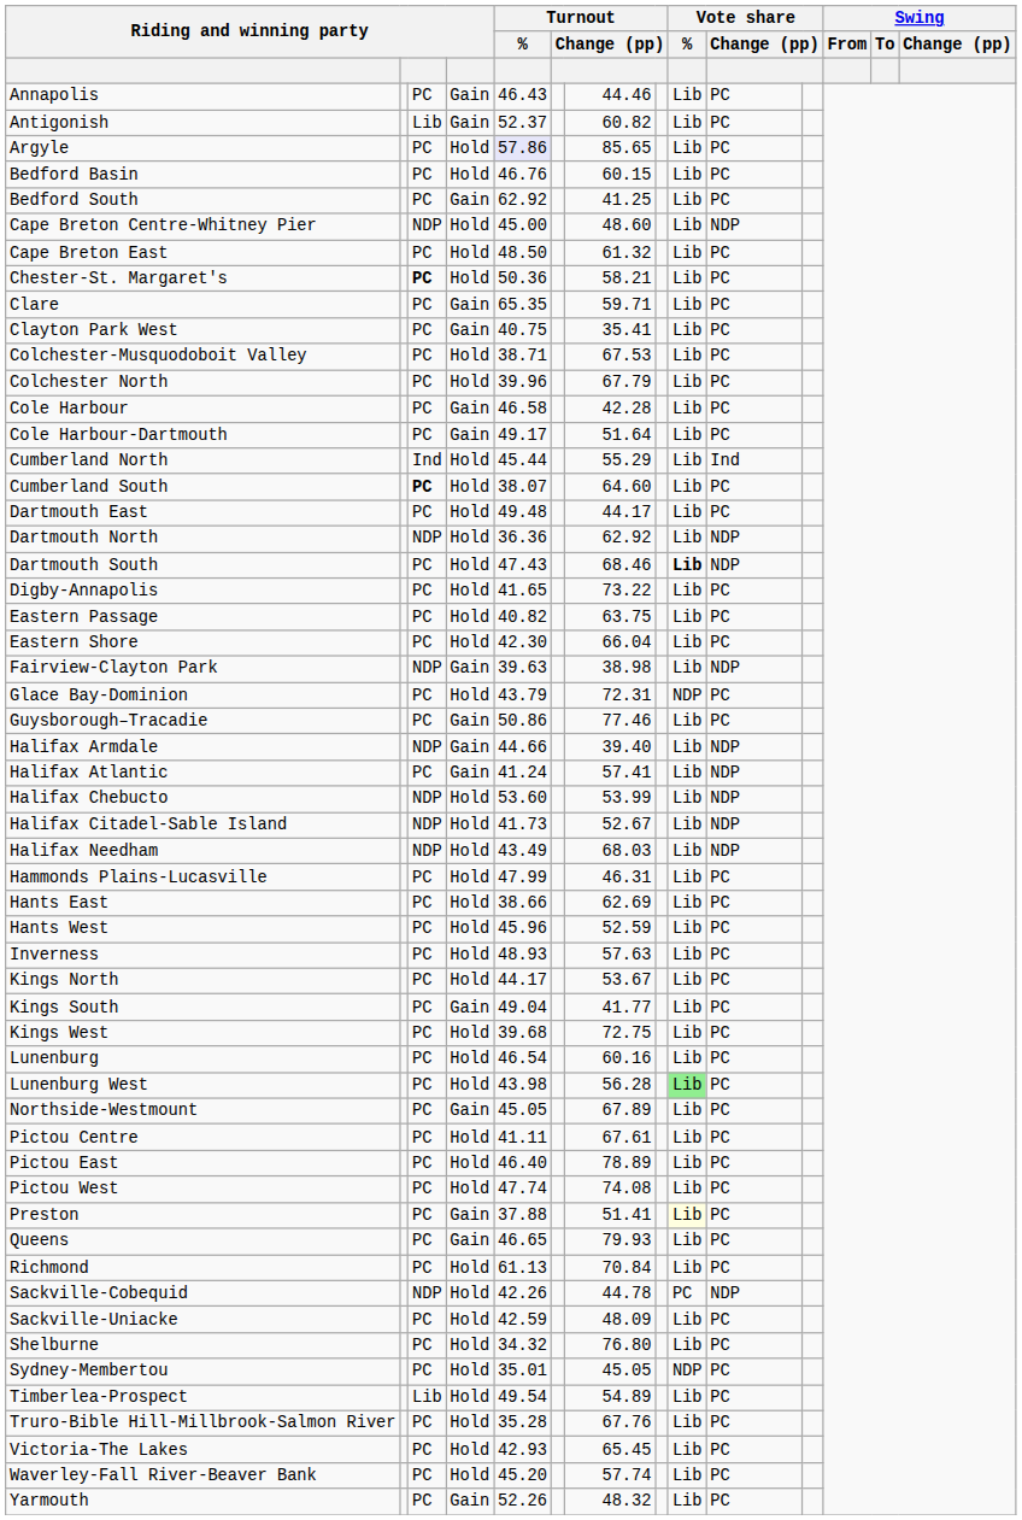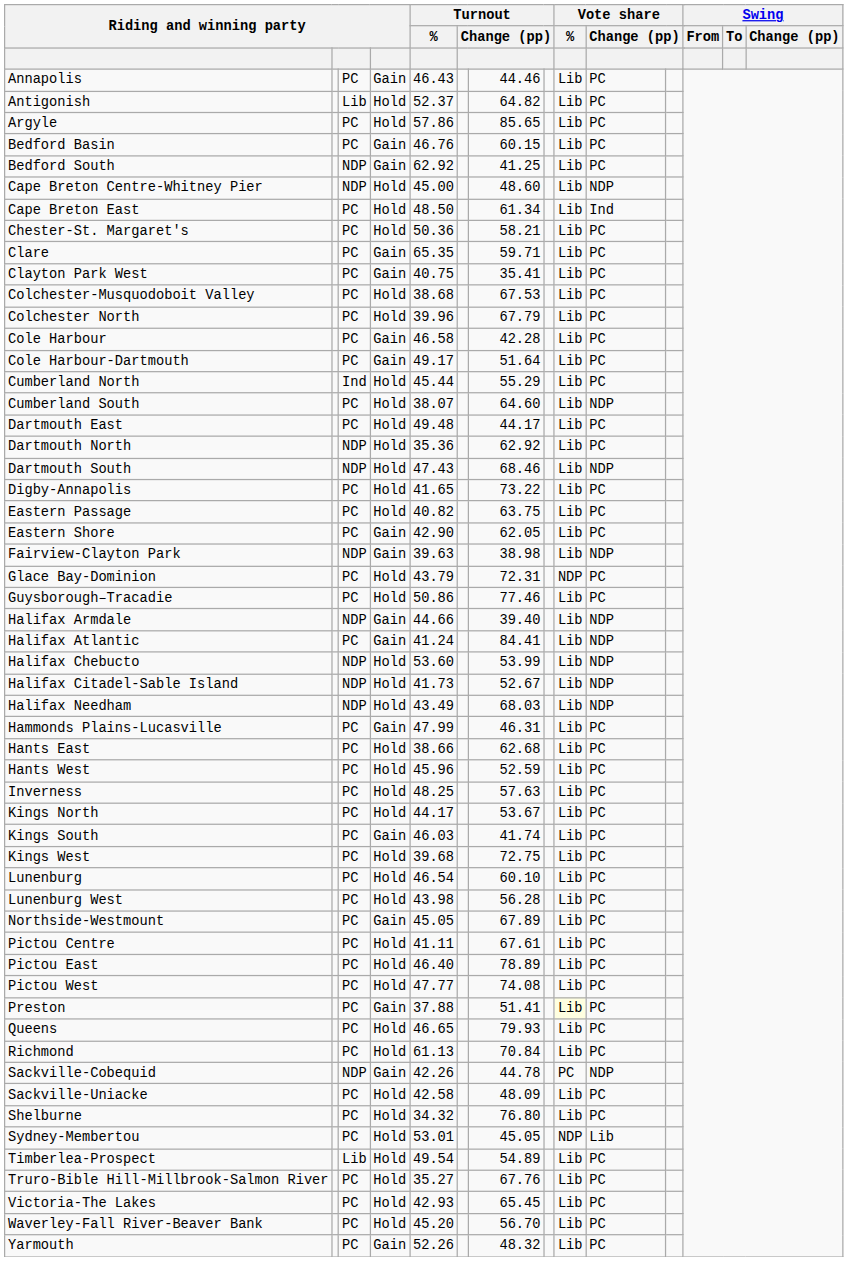 <table class="wikitable sortable" style="text-align:right; font-size:85%">
 <tr>
 <th rowspan="2" colspan="4">Riding and winning party</th>
 <th colspan="4">Turnout</th>
 <th colspan="4">Vote share</th>
 <th colspan="5"><a href='#'>Swing</a></th>
 </tr>
 <tr>
 <th>%</th>
 <th colspan="3">Change (pp)</th>
 <th>%</th>
 <th colspan="3">Change (pp)</th>
 <th>From</th>
 <th>To</th>
 <th colspan="3">Change (pp)</th>
 </tr>
 <tr>
 <th> </th>
 <th colspan="2"></th>
 <th></th>
 <th></th>
 <th colspan="3"></th>
 <th></th>
 <th colspan="3"></th>
 <th></th>
 <th></th>
 <th colspan="3"></th>
 </tr>
 <tr>
 <td style="text-align:left;">Annapolis</td>
 <td></td>
 <td style="text-align:left;">PC</td>
 <td>Gain</td>
 <td>46.43</td>
 <td></td>
 <td>44.46</td>
 <td></td>
 <td style="text-align:left;">Lib</td>
 <td style="text-align:left;">PC</td>
 <td></td>
 </tr>
 <tr>
 <td style="text-align:left;">Antigonish</td>
 <td></td>
 <td style="text-align:left;">Lib</td>
-<td>Gain</td>
+<td>Hold</td>
 <td>52.37</td>
 <td></td>
-<td>60.82</td>
+<td>64.82</td>
 <td></td>
 <td style="text-align:left;">Lib</td>
 <td style="text-align:left;">PC</td>
 <td></td>
 </tr>
 <tr>
 <td style="text-align:left;">Argyle</td>
 <td></td>
 <td style="text-align:left;">PC</td>
 <td>Hold</td>
-<td style="background: lavender;">57.86</td>
+<td>57.86</td>
 <td></td>
 <td>85.65</td>
 <td></td>
 <td style="text-align:left;">Lib</td>
 <td style="text-align:left;">PC</td>
 <td></td>
 </tr>
 <tr>
 <td style="text-align:left;">Bedford Basin</td>
 <td></td>
 <td style="text-align:left;">PC</td>
-<td>Hold</td>
+<td>Gain</td>
 <td>46.76</td>
 <td></td>
 <td>60.15</td>
 <td></td>
 <td style="text-align:left;">Lib</td>
 <td style="text-align:left;">PC</td>
 <td></td>
 </tr>
 <tr>
 <td style="text-align:left;">Bedford South</td>
 <td></td>
-<td style="text-align:left;">PC</td>
+<td style="text-align:left;">NDP</td>
 <td>Gain</td>
 <td>62.92</td>
 <td></td>
 <td>41.25</td>
 <td></td>
 <td style="text-align:left;">Lib</td>
 <td style="text-align:left;">PC</td>
 <td></td>
 </tr>
 <tr>
 <td style="text-align:left;">Cape Breton Centre-Whitney Pier</td>
 <td></td>
 <td style="text-align:left;">NDP</td>
 <td>Hold</td>
 <td>45.00</td>
 <td></td>
 <td>48.60</td>
 <td></td>
 <td style="text-align:left;">Lib</td>
 <td style="text-align:left;">NDP</td>
 <td></td>
 </tr>
 <tr>
 <td style="text-align:left;">Cape Breton East</td>
 <td></td>
 <td style="text-align:left;">PC</td>
 <td>Hold</td>
 <td>48.50</td>
 <td></td>
-<td>61.32</td>
+<td>61.34</td>
 <td></td>
 <td style="text-align:left;">Lib</td>
-<td style="text-align:left;">PC</td>
+<td style="text-align:left;">Ind</td>
 <td></td>
 </tr>
 <tr>
 <td style="text-align:left;">Chester-St. Margaret's</td>
 <td></td>
-<td style="text-align:left;"><strong>PC</strong></td>
+<td style="text-align:left;">PC</td>
 <td>Hold</td>
 <td>50.36</td>
 <td></td>
 <td>58.21</td>
 <td></td>
 <td style="text-align:left;">Lib</td>
 <td style="text-align:left;">PC</td>
 <td></td>
 </tr>
 <tr>
 <td style="text-align:left;">Clare</td>
 <td></td>
 <td style="text-align:left;">PC</td>
 <td>Gain</td>
 <td>65.35</td>
 <td></td>
 <td>59.71</td>
 <td></td>
 <td style="text-align:left;">Lib</td>
 <td style="text-align:left;">PC</td>
 <td></td>
 </tr>
 <tr>
 <td style="text-align:left;">Clayton Park West</td>
 <td></td>
 <td style="text-align:left;">PC</td>
 <td>Gain</td>
 <td>40.75</td>
 <td></td>
 <td>35.41</td>
 <td></td>
 <td style="text-align:left;">Lib</td>
 <td style="text-align:left;">PC</td>
 <td></td>
 </tr>
 <tr>
 <td style="text-align:left;">Colchester-Musquodoboit Valley</td>
 <td></td>
 <td style="text-align:left;">PC</td>
 <td>Hold</td>
-<td>38.71</td>
+<td>38.68</td>
 <td></td>
 <td>67.53</td>
 <td></td>
 <td style="text-align:left;">Lib</td>
 <td style="text-align:left;">PC</td>
 <td></td>
 </tr>
 <tr>
 <td style="text-align:left;">Colchester North</td>
 <td></td>
 <td style="text-align:left;">PC</td>
 <td>Hold</td>
 <td>39.96</td>
 <td></td>
 <td>67.79</td>
 <td></td>
 <td style="text-align:left;">Lib</td>
 <td style="text-align:left;">PC</td>
 <td></td>
 </tr>
 <tr>
 <td style="text-align:left;">Cole Harbour</td>
 <td></td>
 <td style="text-align:left;">PC</td>
 <td>Gain</td>
 <td>46.58</td>
 <td></td>
 <td>42.28</td>
 <td></td>
 <td style="text-align:left;">Lib</td>
 <td style="text-align:left;">PC</td>
 <td></td>
 </tr>
 <tr>
 <td style="text-align:left;">Cole Harbour-Dartmouth</td>
 <td></td>
 <td style="text-align:left;">PC</td>
 <td>Gain</td>
 <td>49.17</td>
 <td></td>
 <td>51.64</td>
 <td></td>
 <td style="text-align:left;">Lib</td>
 <td style="text-align:left;">PC</td>
 <td></td>
 </tr>
 <tr>
 <td style="text-align:left;">Cumberland North</td>
 <td></td>
 <td style="text-align:left;">Ind</td>
 <td>Hold</td>
 <td>45.44</td>
 <td></td>
 <td>55.29</td>
 <td></td>
 <td style="text-align:left;">Lib</td>
-<td style="text-align:left;">Ind</td>
+<td style="text-align:left;">PC</td>
 <td></td>
 </tr>
 <tr>
 <td style="text-align:left;">Cumberland South</td>
 <td></td>
-<td style="text-align:left;"><strong>PC</strong></td>
+<td style="text-align:left;">PC</td>
 <td>Hold</td>
 <td>38.07</td>
 <td></td>
 <td>64.60</td>
 <td></td>
 <td style="text-align:left;">Lib</td>
-<td style="text-align:left;">PC</td>
+<td style="text-align:left;">NDP</td>
 <td></td>
 </tr>
 <tr>
 <td style="text-align:left;">Dartmouth East</td>
 <td></td>
 <td style="text-align:left;">PC</td>
 <td>Hold</td>
 <td>49.48</td>
 <td></td>
 <td>44.17</td>
 <td></td>
 <td style="text-align:left;">Lib</td>
 <td style="text-align:left;">PC</td>
 <td></td>
 </tr>
 <tr>
 <td style="text-align:left;">Dartmouth North</td>
 <td></td>
 <td style="text-align:left;">NDP</td>
 <td>Hold</td>
-<td>36.36</td>
+<td>35.36</td>
 <td></td>
 <td>62.92</td>
 <td></td>
 <td style="text-align:left;">Lib</td>
-<td style="text-align:left;">NDP</td>
+<td style="text-align:left;">PC</td>
 <td></td>
 </tr>
 <tr>
 <td style="text-align:left;">Dartmouth South</td>
 <td></td>
-<td style="text-align:left;">PC</td>
+<td style="text-align:left;">NDP</td>
 <td>Hold</td>
 <td>47.43</td>
 <td></td>
 <td>68.46</td>
 <td></td>
-<td style="text-align:left;"><strong>Lib</strong></td>
+<td style="text-align:left;">Lib</td>
 <td style="text-align:left;">NDP</td>
 <td></td>
 </tr>
 <tr>
 <td style="text-align:left;">Digby-Annapolis</td>
 <td></td>
 <td style="text-align:left;">PC</td>
 <td>Hold</td>
 <td>41.65</td>
 <td></td>
 <td>73.22</td>
 <td></td>
 <td style="text-align:left;">Lib</td>
 <td style="text-align:left;">PC</td>
 <td></td>
 </tr>
 <tr>
 <td style="text-align:left;">Eastern Passage</td>
 <td></td>
 <td style="text-align:left;">PC</td>
 <td>Hold</td>
 <td>40.82</td>
 <td></td>
 <td>63.75</td>
 <td></td>
 <td style="text-align:left;">Lib</td>
 <td style="text-align:left;">PC</td>
 <td></td>
 </tr>
 <tr>
 <td style="text-align:left;">Eastern Shore</td>
 <td></td>
 <td style="text-align:left;">PC</td>
-<td>Hold</td>
-<td>42.30</td>
+<td>Gain</td>
+<td>42.90</td>
 <td></td>
-<td>66.04</td>
+<td>62.05</td>
 <td></td>
 <td style="text-align:left;">Lib</td>
 <td style="text-align:left;">PC</td>
 <td></td>
 </tr>
 <tr>
 <td style="text-align:left;">Fairview-Clayton Park</td>
 <td></td>
 <td style="text-align:left;">NDP</td>
 <td>Gain</td>
 <td>39.63</td>
 <td></td>
 <td>38.98</td>
 <td></td>
 <td style="text-align:left;">Lib</td>
 <td style="text-align:left;">NDP</td>
 <td></td>
 </tr>
 <tr>
 <td style="text-align:left;">Glace Bay-Dominion</td>
 <td></td>
 <td style="text-align:left;">PC</td>
 <td>Hold</td>
 <td>43.79</td>
 <td></td>
 <td>72.31</td>
 <td></td>
 <td style="text-align:left;">NDP</td>
 <td style="text-align:left;">PC</td>
 <td></td>
 </tr>
 <tr>
 <td style="text-align:left;">Guysborough–Tracadie</td>
 <td></td>
 <td style="text-align:left;">PC</td>
-<td>Gain</td>
+<td>Hold</td>
 <td>50.86</td>
 <td></td>
 <td>77.46</td>
 <td></td>
 <td style="text-align:left;">Lib</td>
 <td style="text-align:left;">PC</td>
 <td></td>
 </tr>
 <tr>
 <td style="text-align:left;">Halifax Armdale</td>
 <td></td>
 <td style="text-align:left;">NDP</td>
 <td>Gain</td>
 <td>44.66</td>
 <td></td>
 <td>39.40</td>
 <td></td>
 <td style="text-align:left;">Lib</td>
 <td style="text-align:left;">NDP</td>
 <td></td>
 </tr>
 <tr>
 <td style="text-align:left;">Halifax Atlantic</td>
 <td></td>
 <td style="text-align:left;">PC</td>
 <td>Gain</td>
 <td>41.24</td>
 <td></td>
-<td>57.41</td>
+<td>84.41</td>
 <td></td>
 <td style="text-align:left;">Lib</td>
 <td style="text-align:left;">NDP</td>
 <td></td>
 </tr>
 <tr>
 <td style="text-align:left;">Halifax Chebucto</td>
 <td></td>
 <td style="text-align:left;">NDP</td>
 <td>Hold</td>
 <td>53.60</td>
 <td></td>
 <td>53.99</td>
 <td></td>
 <td style="text-align:left;">Lib</td>
 <td style="text-align:left;">NDP</td>
 <td></td>
 </tr>
 <tr>
 <td style="text-align:left;">Halifax Citadel-Sable Island</td>
 <td></td>
 <td style="text-align:left;">NDP</td>
 <td>Hold</td>
 <td>41.73</td>
 <td></td>
 <td>52.67</td>
 <td></td>
 <td style="text-align:left;">Lib</td>
 <td style="text-align:left;">NDP</td>
 <td></td>
 </tr>
 <tr>
 <td style="text-align:left;">Halifax Needham</td>
 <td></td>
 <td style="text-align:left;">NDP</td>
 <td>Hold</td>
 <td>43.49</td>
 <td></td>
 <td>68.03</td>
 <td></td>
 <td style="text-align:left;">Lib</td>
 <td style="text-align:left;">NDP</td>
 <td></td>
 </tr>
 <tr>
 <td style="text-align:left;">Hammonds Plains-Lucasville</td>
 <td></td>
 <td style="text-align:left;">PC</td>
-<td>Hold</td>
+<td>Gain</td>
 <td>47.99</td>
 <td></td>
 <td>46.31</td>
 <td></td>
 <td style="text-align:left;">Lib</td>
 <td style="text-align:left;">PC</td>
 <td></td>
 </tr>
 <tr>
 <td style="text-align:left;">Hants East</td>
 <td></td>
 <td style="text-align:left;">PC</td>
 <td>Hold</td>
 <td>38.66</td>
 <td></td>
-<td>62.69</td>
+<td>62.68</td>
 <td></td>
 <td style="text-align:left;">Lib</td>
 <td style="text-align:left;">PC</td>
 <td></td>
 </tr>
 <tr>
 <td style="text-align:left;">Hants West</td>
 <td></td>
 <td style="text-align:left;">PC</td>
 <td>Hold</td>
 <td>45.96</td>
 <td></td>
 <td>52.59</td>
 <td></td>
 <td style="text-align:left;">Lib</td>
 <td style="text-align:left;">PC</td>
 <td></td>
 </tr>
 <tr>
 <td style="text-align:left;">Inverness</td>
 <td></td>
 <td style="text-align:left;">PC</td>
 <td>Hold</td>
-<td>48.93</td>
+<td>48.25</td>
 <td></td>
 <td>57.63</td>
 <td></td>
 <td style="text-align:left;">Lib</td>
 <td style="text-align:left;">PC</td>
 <td></td>
 </tr>
 <tr>
 <td style="text-align:left;">Kings North</td>
 <td></td>
 <td style="text-align:left;">PC</td>
 <td>Hold</td>
 <td>44.17</td>
 <td></td>
 <td>53.67</td>
 <td></td>
 <td style="text-align:left;">Lib</td>
 <td style="text-align:left;">PC</td>
 <td></td>
 </tr>
 <tr>
 <td style="text-align:left;">Kings South</td>
 <td></td>
 <td style="text-align:left;">PC</td>
 <td>Gain</td>
-<td>49.04</td>
+<td>46.03</td>
 <td></td>
-<td>41.77</td>
+<td>41.74</td>
 <td></td>
 <td style="text-align:left;">Lib</td>
 <td style="text-align:left;">PC</td>
 <td></td>
 </tr>
 <tr>
 <td style="text-align:left;">Kings West</td>
 <td></td>
 <td style="text-align:left;">PC</td>
 <td>Hold</td>
 <td>39.68</td>
 <td></td>
 <td>72.75</td>
 <td></td>
 <td style="text-align:left;">Lib</td>
 <td style="text-align:left;">PC</td>
 <td></td>
 </tr>
 <tr>
 <td style="text-align:left;">Lunenburg</td>
 <td></td>
 <td style="text-align:left;">PC</td>
 <td>Hold</td>
 <td>46.54</td>
 <td></td>
-<td>60.16</td>
+<td>60.10</td>
 <td></td>
 <td style="text-align:left;">Lib</td>
 <td style="text-align:left;">PC</td>
 <td></td>
 </tr>
 <tr>
 <td style="text-align:left;">Lunenburg West</td>
 <td></td>
 <td style="text-align:left;">PC</td>
 <td>Hold</td>
 <td>43.98</td>
 <td></td>
 <td>56.28</td>
 <td></td>
-<td style="background: lightgreen; text-align:left;">Lib</td>
+<td style="text-align:left;">Lib</td>
 <td style="text-align:left;">PC</td>
 <td></td>
 </tr>
 <tr>
 <td style="text-align:left;">Northside-Westmount</td>
 <td></td>
 <td style="text-align:left;">PC</td>
 <td>Gain</td>
 <td>45.05</td>
 <td></td>
 <td>67.89</td>
 <td></td>
 <td style="text-align:left;">Lib</td>
 <td style="text-align:left;">PC</td>
 <td></td>
 </tr>
 <tr>
 <td style="text-align:left;">Pictou Centre</td>
 <td></td>
 <td style="text-align:left;">PC</td>
 <td>Hold</td>
 <td>41.11</td>
 <td></td>
 <td>67.61</td>
 <td></td>
 <td style="text-align:left;">Lib</td>
 <td style="text-align:left;">PC</td>
 <td></td>
 </tr>
 <tr>
 <td style="text-align:left;">Pictou East</td>
 <td></td>
 <td style="text-align:left;">PC</td>
 <td>Hold</td>
 <td>46.40</td>
 <td></td>
 <td>78.89</td>
 <td></td>
 <td style="text-align:left;">Lib</td>
 <td style="text-align:left;">PC</td>
 <td></td>
 </tr>
 <tr>
 <td style="text-align:left;">Pictou West</td>
 <td></td>
 <td style="text-align:left;">PC</td>
 <td>Hold</td>
-<td>47.74</td>
+<td>47.77</td>
 <td></td>
 <td>74.08</td>
 <td></td>
 <td style="text-align:left;">Lib</td>
 <td style="text-align:left;">PC</td>
 <td></td>
 </tr>
 <tr>
 <td style="text-align:left;">Preston</td>
 <td></td>
 <td style="text-align:left;">PC</td>
 <td>Gain</td>
 <td>37.88</td>
 <td></td>
 <td>51.41</td>
 <td></td>
 <td style="background: lightyellow; text-align:left;">Lib</td>
 <td style="text-align:left;">PC</td>
 <td></td>
 </tr>
 <tr>
 <td style="text-align:left;">Queens</td>
 <td></td>
 <td style="text-align:left;">PC</td>
-<td>Gain</td>
+<td>Hold</td>
 <td>46.65</td>
 <td></td>
 <td>79.93</td>
 <td></td>
 <td style="text-align:left;">Lib</td>
 <td style="text-align:left;">PC</td>
 <td></td>
 </tr>
 <tr>
 <td style="text-align:left;">Richmond</td>
 <td></td>
 <td style="text-align:left;">PC</td>
 <td>Hold</td>
 <td>61.13</td>
 <td></td>
 <td>70.84</td>
 <td></td>
 <td style="text-align:left;">Lib</td>
 <td style="text-align:left;">PC</td>
 <td></td>
 </tr>
 <tr>
 <td style="text-align:left;">Sackville-Cobequid</td>
 <td></td>
 <td style="text-align:left;">NDP</td>
-<td>Hold</td>
+<td>Gain</td>
 <td>42.26</td>
 <td></td>
 <td>44.78</td>
 <td></td>
 <td style="text-align:left;">PC</td>
 <td style="text-align:left;">NDP</td>
 <td></td>
 </tr>
 <tr>
 <td style="text-align:left;">Sackville-Uniacke</td>
 <td></td>
 <td style="text-align:left;">PC</td>
 <td>Hold</td>
-<td>42.59</td>
+<td>42.58</td>
 <td></td>
 <td>48.09</td>
 <td></td>
 <td style="text-align:left;">Lib</td>
 <td style="text-align:left;">PC</td>
 <td></td>
 </tr>
 <tr>
 <td style="text-align:left;">Shelburne</td>
 <td></td>
 <td style="text-align:left;">PC</td>
 <td>Hold</td>
 <td>34.32</td>
 <td></td>
 <td>76.80</td>
 <td></td>
 <td style="text-align:left;">Lib</td>
 <td style="text-align:left;">PC</td>
 <td></td>
 </tr>
 <tr>
 <td style="text-align:left;">Sydney-Membertou</td>
 <td></td>
 <td style="text-align:left;">PC</td>
 <td>Hold</td>
-<td>35.01</td>
+<td>53.01</td>
 <td></td>
 <td>45.05</td>
 <td></td>
 <td style="text-align:left;">NDP</td>
-<td style="text-align:left;">PC</td>
+<td style="text-align:left;">Lib</td>
 <td></td>
 </tr>
 <tr>
 <td style="text-align:left;">Timberlea-Prospect</td>
 <td></td>
 <td style="text-align:left;">Lib</td>
 <td>Hold</td>
 <td>49.54</td>
 <td></td>
 <td>54.89</td>
 <td></td>
 <td style="text-align:left;">Lib</td>
 <td style="text-align:left;">PC</td>
 <td></td>
 </tr>
 <tr>
 <td style="text-align:left;">Truro-Bible Hill-Millbrook-Salmon River</td>
 <td></td>
 <td style="text-align:left;">PC</td>
 <td>Hold</td>
-<td>35.28</td>
+<td>35.27</td>
 <td></td>
 <td>67.76</td>
 <td></td>
 <td style="text-align:left;">Lib</td>
 <td style="text-align:left;">PC</td>
 <td></td>
 </tr>
 <tr>
 <td style="text-align:left;">Victoria-The Lakes</td>
 <td></td>
 <td style="text-align:left;">PC</td>
 <td>Hold</td>
 <td>42.93</td>
 <td></td>
 <td>65.45</td>
 <td></td>
 <td style="text-align:left;">Lib</td>
 <td style="text-align:left;">PC</td>
 <td></td>
 </tr>
 <tr>
 <td style="text-align:left;">Waverley-Fall River-Beaver Bank</td>
 <td></td>
 <td style="text-align:left;">PC</td>
 <td>Hold</td>
 <td>45.20</td>
 <td></td>
-<td>57.74</td>
+<td>56.70</td>
 <td></td>
 <td style="text-align:left;">Lib</td>
 <td style="text-align:left;">PC</td>
 <td></td>
 </tr>
 <tr>
 <td style="text-align:left;">Yarmouth</td>
 <td></td>
 <td style="text-align:left;">PC</td>
 <td>Gain</td>
 <td>52.26</td>
 <td></td>
 <td>48.32</td>
 <td></td>
 <td style="text-align:left;">Lib</td>
 <td style="text-align:left;">PC</td>
 <td></td>
 </tr>
 </table>
